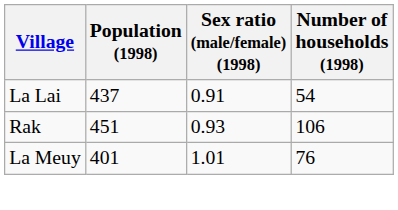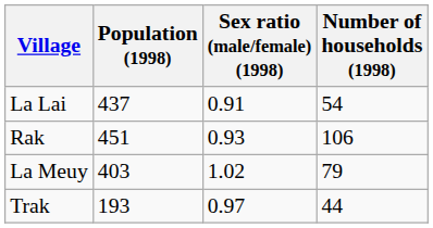 <table class="wikitable">
 <tr>
 <th><a href='#'>Village</a></th>
 <th>Population<br><small>(1998)</small></th>
 <th>Sex ratio<br><small>(male/female)</small><br><small>(1998)</small></th>
 <th>Number of<br>households<br><small>(1998)</small></th>
 </tr>
 <tr>
 <td>La Lai</td>
 <td>437</td>
 <td>0.91</td>
 <td>54</td>
 </tr>
 <tr>
 <td>Rak</td>
 <td>451</td>
 <td>0.93</td>
 <td>106</td>
 </tr>
 <tr>
 <td>La Meuy</td>
-<td>401</td>
-<td>1.01</td>
-<td>76</td>
+<td>403</td>
+<td>1.02</td>
+<td>79</td>
+</tr>
+<tr>
+<td>Trak</td>
+<td>193</td>
+<td>0.97</td>
+<td>44</td>
 </tr>
 </table>
